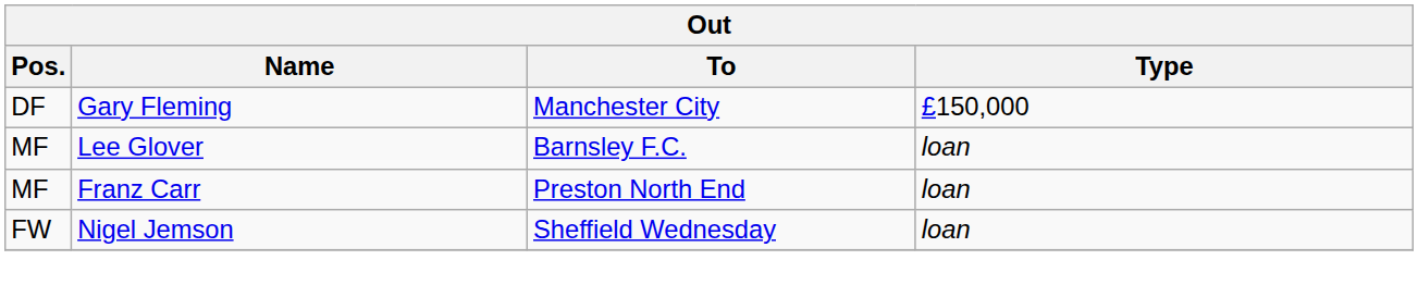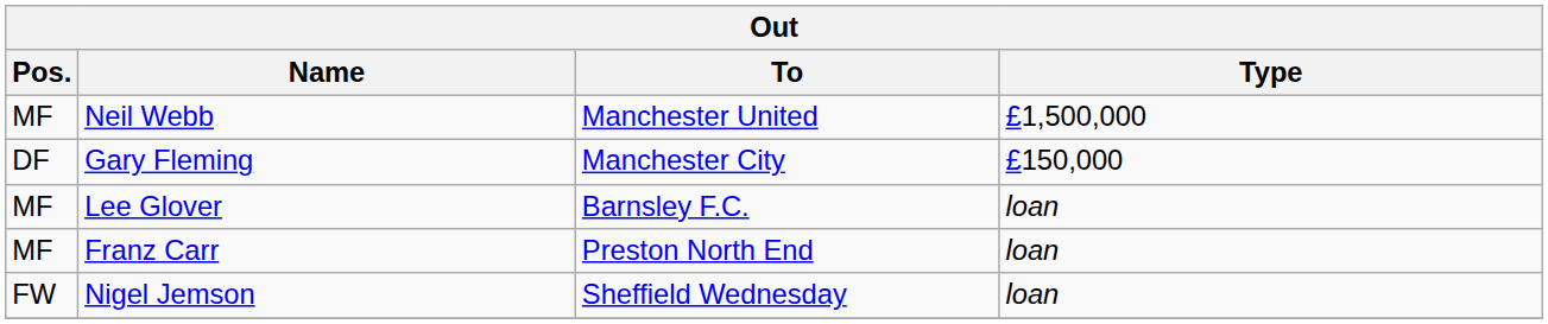 <table class="wikitable" style="font-size:100%;width:99%;">
 <tr>
 <th colspan="4">Out</th>
 </tr>
 <tr>
 <th width=3%>Pos.</th>
 <th width=33%>Name</th>
 <th width=28%>To</th>
 <th width=36%>Type</th>
+</tr>
+<tr>
+<td>MF</td>
+<td><a href='#'>Neil Webb</a></td>
+<td><a href='#'>Manchester United</a></td>
+<td><a href='#'>£</a>1,500,000</td>
 </tr>
 <tr>
 <td>DF</td>
 <td><a href='#'>Gary Fleming</a></td>
 <td><a href='#'>Manchester City</a></td>
 <td><a href='#'>£</a>150,000</td>
 </tr>
 <tr>
 <td>MF</td>
 <td><a href='#'>Lee Glover</a></td>
 <td><a href='#'>Barnsley F.C.</a></td>
 <td><em>loan</em></td>
 </tr>
 <tr>
 <td>MF</td>
 <td><a href='#'>Franz Carr</a></td>
 <td><a href='#'>Preston North End</a></td>
 <td><em>loan</em></td>
 </tr>
 <tr>
 <td>FW</td>
 <td><a href='#'>Nigel Jemson</a></td>
 <td><a href='#'>Sheffield Wednesday</a></td>
 <td><em>loan</em></td>
 </tr>
 <tr>
 </tr>
 </table>
